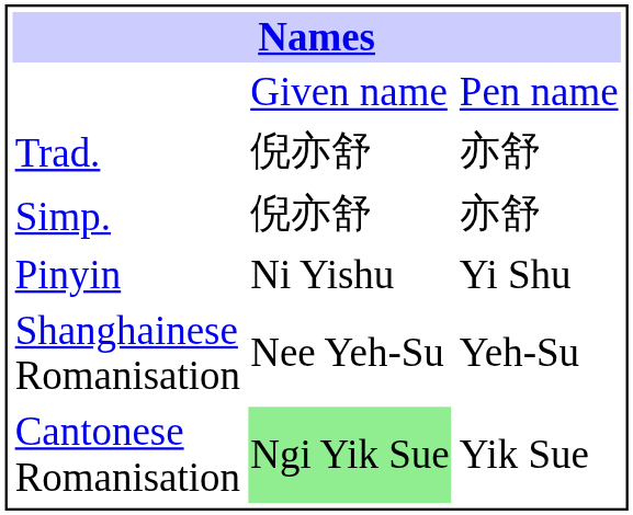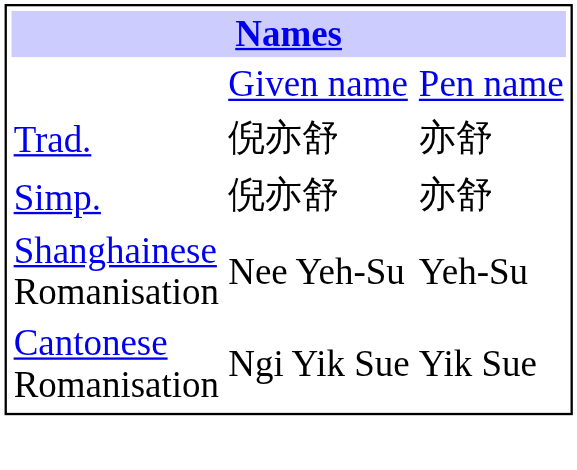 <table align=right style="border:1px solid">
 <tr>
 <th style="background:#ccf;" colspan=3><a href='#'>Names</a></th>
 </tr>
 <tr>
 <td></td>
 <td><a href='#'>Given name</a></td>
 <td><a href='#'>Pen name</a></td>
 </tr>
 <tr>
 <td><a href='#'>Trad.</a></td>
 <td>倪亦舒</td>
 <td>亦舒</td>
 </tr>
 <tr>
 <td><a href='#'>Simp.</a></td>
 <td>倪亦舒</td>
 <td>亦舒</td>
 </tr>
 <tr>
-<td><a href='#'>Pinyin</a></td>
-<td>Ni Yishu</td>
-<td>Yi Shu</td>
-</tr>
-<tr>
 <td><a href='#'>Shanghainese</a><br>Romanisation</td>
 <td>Nee Yeh-Su</td>
 <td>Yeh-Su</td>
 </tr>
 <tr>
 <td><a href='#'>Cantonese</a><br>Romanisation</td>
-<td style="background: lightgreen;">Ngi Yik Sue</td>
+<td>Ngi Yik Sue</td>
 <td>Yik Sue</td>
 </tr>
 </table>
